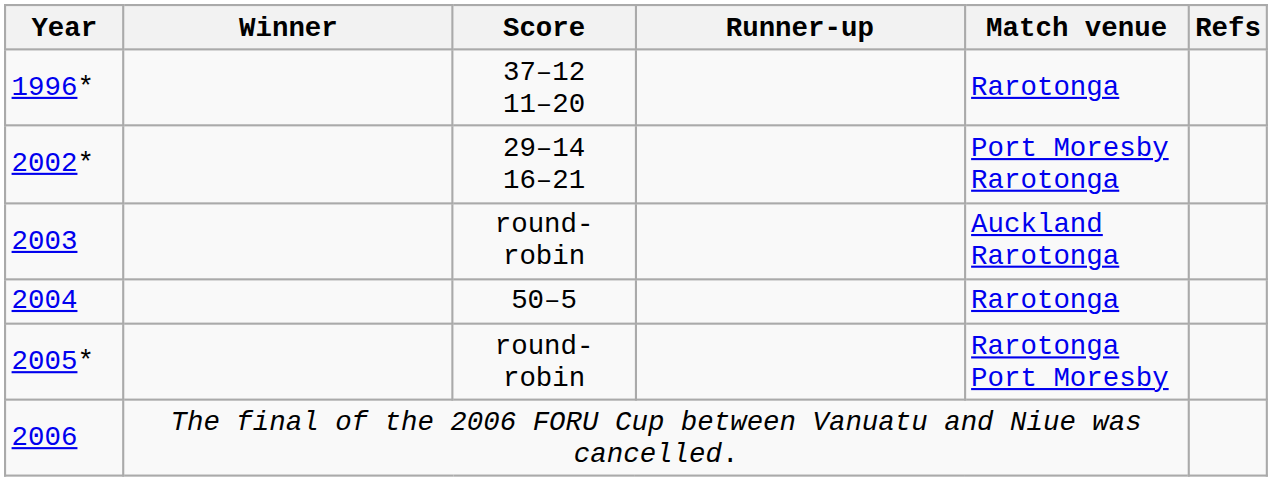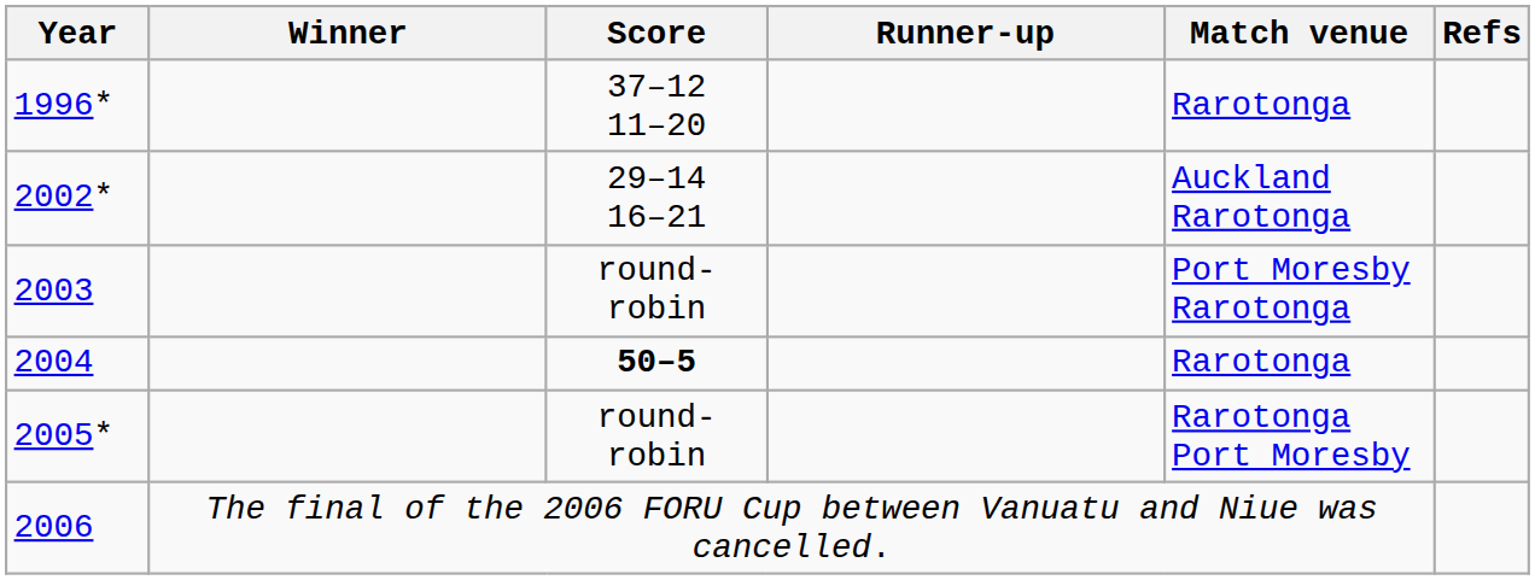 <table class="wikitable">
 <tr>
 <th width=50>Year</th>
 <th width=150>Winner</th>
 <th width=80>Score</th>
 <th width=150>Runner-up</th>
 <th width=100>Match venue</th>
 <th>Refs</th>
 </tr>
 <tr>
 <td><a href='#'>1996</a>*</td>
 <td></td>
 <td style="text-align:center" width=80>37–12<br>11–20</td>
 <td></td>
 <td><a href='#'>Rarotonga</a></td>
 <td style="text-align:center"></td>
 </tr>
 <tr>
 <td><a href='#'>2002</a>*</td>
 <td></td>
 <td style="text-align:center" width=80>29–14<br>16–21</td>
 <td></td>
-<td><a href='#'>Port Moresby</a><br><a href='#'>Rarotonga</a></td>
+<td><a href='#'>Auckland</a><br><a href='#'>Rarotonga</a></td>
 <td style="text-align:center"></td>
 </tr>
 <tr>
 <td><a href='#'>2003</a></td>
 <td></td>
 <td style="text-align:center" width=80>round-robin</td>
 <td></td>
-<td><a href='#'>Auckland</a><br><a href='#'>Rarotonga</a></td>
+<td><a href='#'>Port Moresby</a><br><a href='#'>Rarotonga</a></td>
 <td style="text-align:center"></td>
 </tr>
 <tr>
 <td><a href='#'>2004</a></td>
 <td></td>
-<td style="text-align:center" width=80>50–5</td>
+<td style="text-align:center" width=80><strong>50–5</strong></td>
 <td></td>
 <td><a href='#'>Rarotonga</a></td>
 <td style="text-align:center"></td>
 </tr>
 <tr>
 <td><a href='#'>2005</a>*</td>
 <td></td>
 <td style="text-align:center" width=80>round-robin</td>
 <td></td>
 <td><a href='#'>Rarotonga</a><br><a href='#'>Port Moresby</a></td>
 <td style="text-align:center"></td>
 </tr>
 <tr>
 <td><a href='#'>2006</a></td>
 <td colspan=4 style="border:0px; text-align:center"><em>The final of the 2006 FORU Cup between Vanuatu and Niue was cancelled</em>.</td>
 <td style="text-align:center"></td>
 </tr>
 </table>
